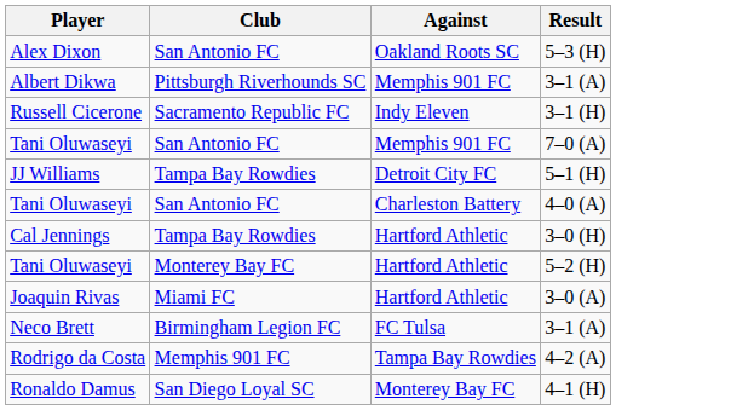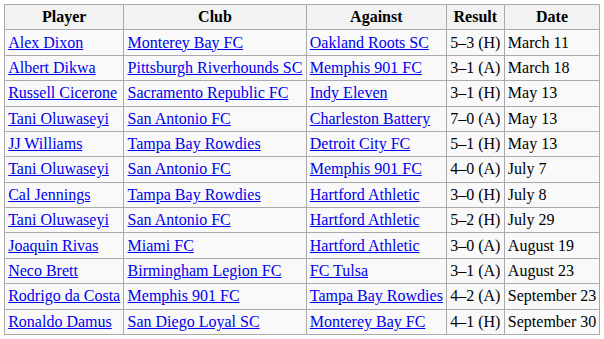 <table class="wikitable">
 <tr>
 <th>Player</th>
 <th>Club</th>
 <th>Against</th>
 <th style="text-align:center">Result</th>
+<th>Date</th>
 </tr>
 <tr>
 <td> <a href='#'>Alex Dixon</a></td>
-<td><a href='#'>San Antonio FC</a></td>
+<td><a href='#'>Monterey Bay FC</a></td>
 <td><a href='#'>Oakland Roots SC</a></td>
 <td style="text-align:center;">5–3 (H)</td>
+<td>March 11</td>
 </tr>
 <tr>
 <td> <a href='#'>Albert Dikwa</a></td>
 <td><a href='#'>Pittsburgh Riverhounds SC</a></td>
 <td><a href='#'>Memphis 901 FC</a></td>
 <td style="text-align:center;">3–1 (A)</td>
+<td>March 18</td>
 </tr>
 <tr>
 <td> <a href='#'>Russell Cicerone</a></td>
 <td><a href='#'>Sacramento Republic FC</a></td>
 <td><a href='#'>Indy Eleven</a></td>
 <td style="text-align:center;">3–1 (H)</td>
+<td>May 13</td>
 </tr>
 <tr>
 <td> <a href='#'>Tani Oluwaseyi</a></td>
 <td><a href='#'>San Antonio FC</a></td>
-<td><a href='#'>Memphis 901 FC</a></td>
+<td><a href='#'>Charleston Battery</a></td>
 <td style="text-align:center;">7–0 (A)</td>
+<td>May 13</td>
 </tr>
 <tr>
 <td> <a href='#'>JJ Williams</a></td>
 <td><a href='#'>Tampa Bay Rowdies</a></td>
 <td><a href='#'>Detroit City FC</a></td>
 <td style="text-align:center;">5–1 (H)</td>
+<td>May 13</td>
 </tr>
 <tr>
 <td> <a href='#'>Tani Oluwaseyi</a></td>
 <td><a href='#'>San Antonio FC</a></td>
-<td><a href='#'>Charleston Battery</a></td>
+<td><a href='#'>Memphis 901 FC</a></td>
 <td style="text-align:center;">4–0 (A)</td>
+<td>July 7</td>
 </tr>
 <tr>
 <td> <a href='#'>Cal Jennings</a></td>
 <td><a href='#'>Tampa Bay Rowdies</a></td>
 <td><a href='#'>Hartford Athletic</a></td>
 <td style="text-align:center;">3–0 (H)</td>
+<td>July 8</td>
 </tr>
 <tr>
 <td> <a href='#'>Tani Oluwaseyi</a></td>
-<td><a href='#'>Monterey Bay FC</a></td>
+<td><a href='#'>San Antonio FC</a></td>
 <td><a href='#'>Hartford Athletic</a></td>
 <td style="text-align:center;">5–2 (H)</td>
+<td>July 29</td>
 </tr>
 <tr>
 <td> <a href='#'>Joaquin Rivas</a></td>
 <td><a href='#'>Miami FC</a></td>
 <td><a href='#'>Hartford Athletic</a></td>
 <td style="text-align:center;">3–0 (A)</td>
+<td>August 19</td>
 </tr>
 <tr>
 <td> <a href='#'>Neco Brett</a></td>
 <td><a href='#'>Birmingham Legion FC</a></td>
 <td><a href='#'>FC Tulsa</a></td>
 <td style="text-align:center;">3–1 (A)</td>
+<td>August 23</td>
 </tr>
 <tr>
 <td> <a href='#'>Rodrigo da Costa</a></td>
 <td><a href='#'>Memphis 901 FC</a></td>
 <td><a href='#'>Tampa Bay Rowdies</a></td>
 <td style="text-align:center;">4–2 (A)</td>
+<td>September 23</td>
 </tr>
 <tr>
 <td> <a href='#'>Ronaldo Damus</a></td>
 <td><a href='#'>San Diego Loyal SC</a></td>
 <td><a href='#'>Monterey Bay FC</a></td>
 <td style="text-align:center;">4–1 (H)</td>
+<td>September 30</td>
 </tr>
 </table>
